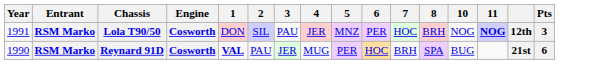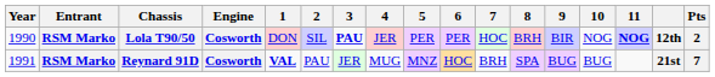 <table class="wikitable" style="text-align:center; font-size:85%">
 <tr>
 <th>Year</th>
 <th>Entrant</th>
 <th>Chassis</th>
 <th>Engine</th>
 <th>1</th>
 <th>2</th>
 <th>3</th>
 <th>4</th>
 <th>5</th>
 <th>6</th>
 <th>7</th>
 <th>8</th>
+<th>9</th>
 <th>10</th>
 <th>11</th>
 <th></th>
 <th>Pts</th>
 </tr>
 <tr>
-<td><a href='#'>1991</a></td>
+<td><a href='#'>1990</a></td>
 <th nowrap><a href='#'>RSM Marko</a></th>
 <th nowrap><a href='#'>Lola T90/50</a></th>
 <th><a href='#'>Cosworth</a></th>
 <td style="background:#FFCFCF;"><a href='#'>DON</a><br></td>
 <td style="background:#CFCFFF;"><a href='#'>SIL</a><br></td>
-<td><a href='#'>PAU</a></td>
+<td><strong><a href='#'>PAU</a></strong></td>
 <td style="background:#FFCFCF;"><a href='#'>JER</a><br></td>
-<td style="background:#EFCFFF;"><a href='#'>MNZ</a><br></td>
+<td style="background:#EFCFFF;"><a href='#'>PER</a><br></td>
 <td style="background:#EFCFFF;"><a href='#'>PER</a><br></td>
 <td style="background:#DFFFDF;"><a href='#'>HOC</a><br></td>
 <td style="background:#FFCFCF;"><a href='#'>BRH</a><br></td>
+<td style="background:#CFCFFF;"><a href='#'>BIR</a><br></td>
 <td><a href='#'>NOG</a></td>
 <td style="background:#CFCFFF;"><strong><a href='#'>NOG</a><br></strong></td>
 <th>12th</th>
-<th>3</th>
+<th>2</th>
 </tr>
 <tr>
-<td><a href='#'>1990</a></td>
+<td><a href='#'>1991</a></td>
 <th nowrap><a href='#'>RSM Marko</a></th>
 <th nowrap><a href='#'>Reynard 91D</a></th>
 <th><a href='#'>Cosworth</a></th>
 <td><strong><a href='#'>VAL</a></strong></td>
 <td><a href='#'>PAU</a></td>
 <td style="background:#DFFFDF;"><a href='#'>JER</a><br></td>
 <td><a href='#'>MUG</a></td>
-<td style="background:#EFCFFF;"><a href='#'>PER</a><br></td>
+<td style="background:#EFCFFF;"><a href='#'>MNZ</a><br></td>
 <td style="background:#FFDF9F;"><a href='#'>HOC</a><br></td>
 <td><a href='#'>BRH</a></td>
 <td style="background:#EFCFFF;"><a href='#'>SPA</a><br></td>
+<td style="background:#EFCFFF;"><a href='#'>BUG</a><br></td>
 <td><a href='#'>BUG</a></td>
 <td></td>
 <th>21st</th>
-<th>6</th>
+<th>7</th>
 </tr>
 </table>
